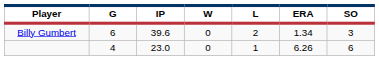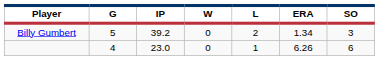 <table class="wikitable sortable">
 <tr>
 <th style="background:#FFFFFF; border-top:#023465 5px solid; border-bottom:#ba313c 5px solid;" width="16%">Player</th>
 <th style="background:#FFFFFF; border-top:#023465 5px solid; border-bottom:#ba313c 5px solid;" width="9%">G</th>
 <th style="background:#FFFFFF; border-top:#023465 5px solid; border-bottom:#ba313c 5px solid;" width="9%">IP</th>
 <th style="background:#FFFFFF; border-top:#023465 5px solid; border-bottom:#ba313c 5px solid;" width="9%">W</th>
 <th style="background:#FFFFFF; border-top:#023465 5px solid; border-bottom:#ba313c 5px solid;" width="9%">L</th>
 <th style="background:#FFFFFF; border-top:#023465 5px solid; border-bottom:#ba313c 5px solid;" width="9%">ERA</th>
 <th style="background:#FFFFFF; border-top:#023465 5px solid; border-bottom:#ba313c 5px solid;" width="9%">SO</th>
 </tr>
 <tr align="center">
 <td><a href='#'>Billy Gumbert</a></td>
-<td>6</td>
-<td>39.6</td>
+<td>5</td>
+<td>39.2</td>
 <td>0</td>
 <td>2</td>
 <td>1.34</td>
 <td>3</td>
 </tr>
 <tr align=center>
 <td></td>
 <td>4</td>
 <td>23.0</td>
 <td>0</td>
 <td>1</td>
 <td>6.26</td>
 <td>6</td>
 </tr>
 </table>
